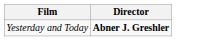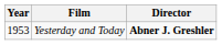 <table class="wikitable">
 <tr>
+<th>Year</th>
 <th>Film</th>
 <th>Director</th>
 </tr>
 <tr>
+<td>1953</td>
 <td><em>Yesterday and Today</em></td>
 <td><strong>Abner J. Greshler</strong></td>
 </tr>
 </table>
